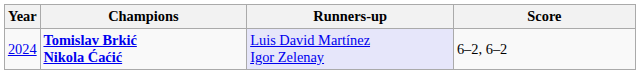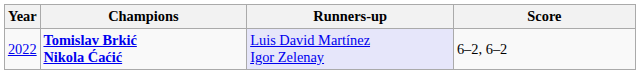 <table class="wikitable" style="font-size:90%">
 <tr>
 <th>Year</th>
 <th style="width:200px;">Champions</th>
 <th style="width:200px;">Runners-up</th>
 <th style="width:175px;">Score</th>
 </tr>
 <tr>
-<td><a href='#'>2024</a></td>
+<td><a href='#'>2022</a></td>
 <td> <strong><a href='#'>Tomislav Brkić</a></strong><br> <strong><a href='#'>Nikola Ćaćić</a></strong></td>
 <td style="background: lavender;"> <a href='#'>Luis David Martínez</a><br> <a href='#'>Igor Zelenay</a></td>
 <td>6–2, 6–2</td>
 </tr>
 </table>
